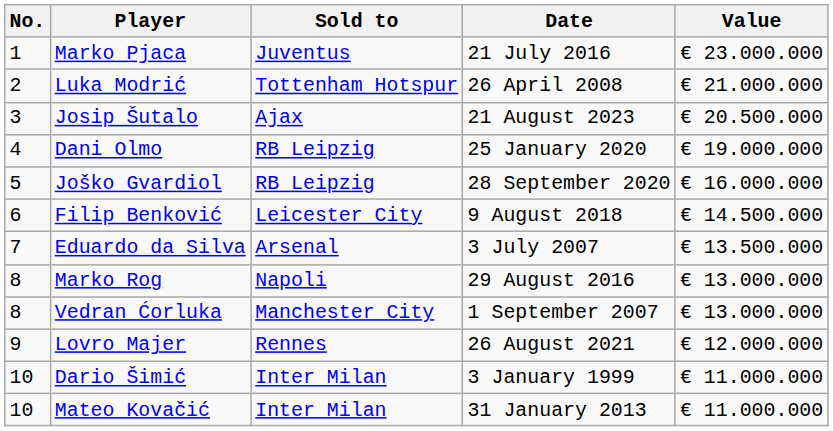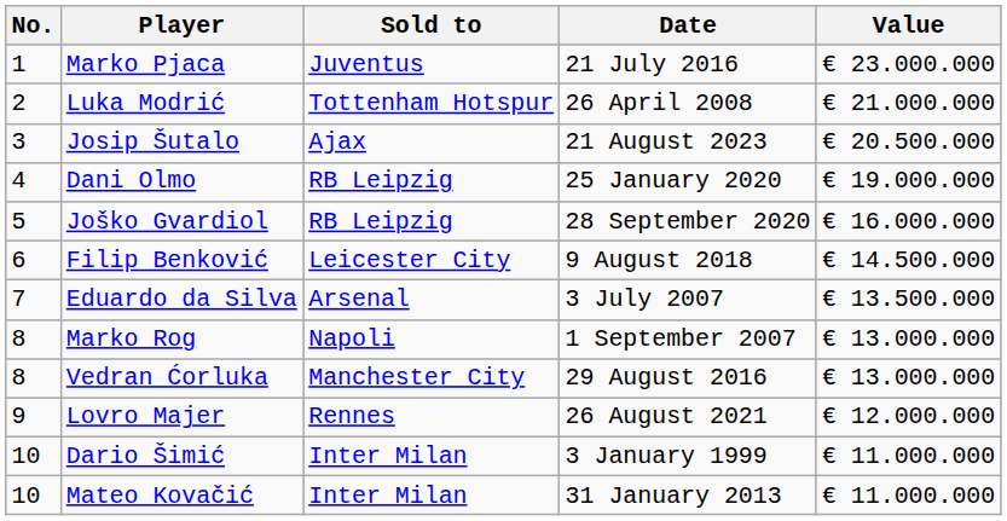 <table class="wikitable">
 <tr>
 <th>No.</th>
 <th>Player</th>
 <th>Sold to</th>
 <th>Date</th>
 <th>Value</th>
 </tr>
 <tr>
 <td>1</td>
 <td> <a href='#'>Marko Pjaca</a></td>
 <td> <a href='#'>Juventus</a></td>
 <td>21 July 2016</td>
 <td>€ 23.000.000</td>
 </tr>
 <tr>
 <td>2</td>
 <td> <a href='#'>Luka Modrić</a></td>
 <td> <a href='#'>Tottenham Hotspur</a></td>
 <td>26 April 2008</td>
 <td>€ 21.000.000</td>
 </tr>
 <tr>
 <td>3</td>
 <td> <a href='#'>Josip Šutalo</a></td>
 <td> <a href='#'>Ajax</a></td>
 <td>21 August 2023</td>
 <td>€ 20.500.000</td>
 </tr>
 <tr>
 <td>4</td>
 <td> <a href='#'>Dani Olmo</a></td>
 <td> <a href='#'>RB Leipzig</a></td>
 <td>25 January 2020</td>
 <td>€ 19.000.000</td>
 </tr>
 <tr>
 <td>5</td>
 <td> <a href='#'>Joško Gvardiol</a></td>
 <td> <a href='#'>RB Leipzig</a></td>
 <td>28 September 2020</td>
 <td>€ 16.000.000</td>
 </tr>
 <tr>
 <td>6</td>
 <td> <a href='#'>Filip Benković</a></td>
 <td> <a href='#'>Leicester City</a></td>
 <td>9 August 2018</td>
 <td>€ 14.500.000</td>
 </tr>
 <tr>
 <td>7</td>
 <td> <a href='#'>Eduardo da Silva</a></td>
 <td> <a href='#'>Arsenal</a></td>
 <td>3 July 2007</td>
 <td>€ 13.500.000</td>
 </tr>
 <tr>
 <td>8</td>
 <td> <a href='#'>Marko Rog</a></td>
 <td> <a href='#'>Napoli</a></td>
-<td>29 August 2016</td>
+<td>1 September 2007</td>
 <td>€ 13.000.000</td>
 </tr>
 <tr>
 <td>8</td>
 <td> <a href='#'>Vedran Ćorluka</a></td>
 <td> <a href='#'>Manchester City</a></td>
-<td>1 September 2007</td>
+<td>29 August 2016</td>
 <td>€ 13.000.000</td>
 </tr>
 <tr>
 <td>9</td>
 <td> <a href='#'>Lovro Majer</a></td>
 <td> <a href='#'>Rennes</a></td>
 <td>26 August 2021</td>
 <td>€ 12.000.000</td>
 </tr>
 <tr>
 <td>10</td>
 <td> <a href='#'>Dario Šimić</a></td>
 <td> <a href='#'>Inter Milan</a></td>
 <td>3 January 1999</td>
 <td>€ 11.000.000</td>
 </tr>
 <tr>
 <td>10</td>
 <td> <a href='#'>Mateo Kovačić</a></td>
 <td> <a href='#'>Inter Milan</a></td>
 <td>31 January 2013</td>
 <td>€ 11.000.000</td>
 </tr>
 </table>
